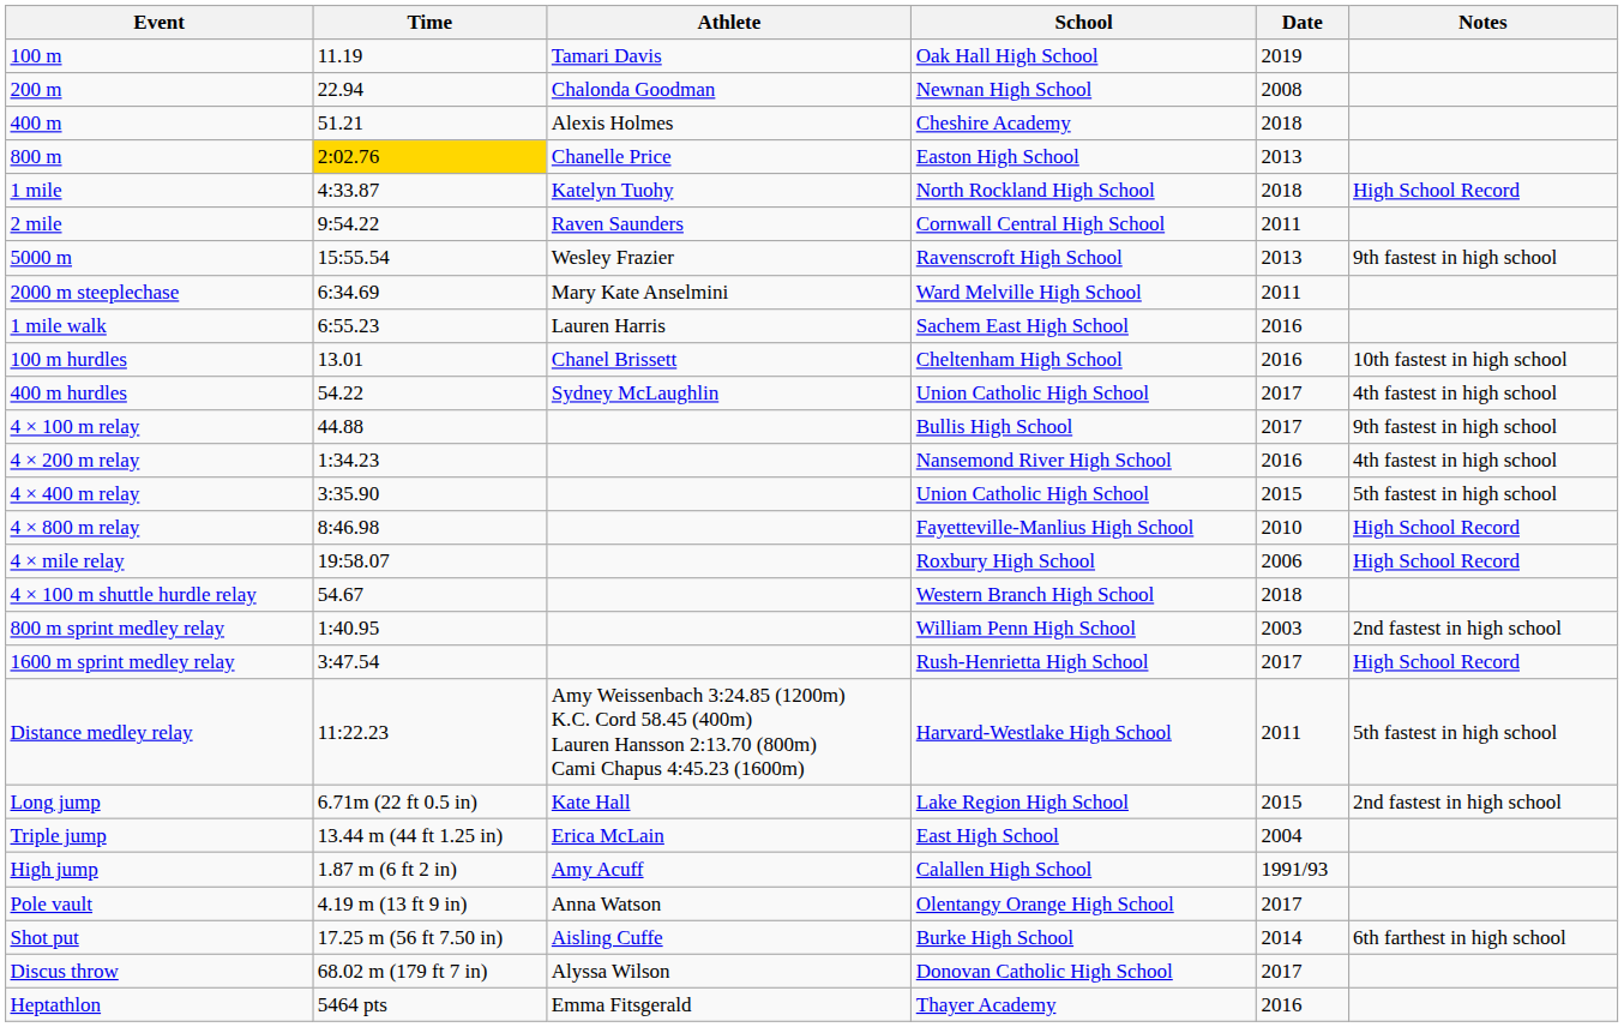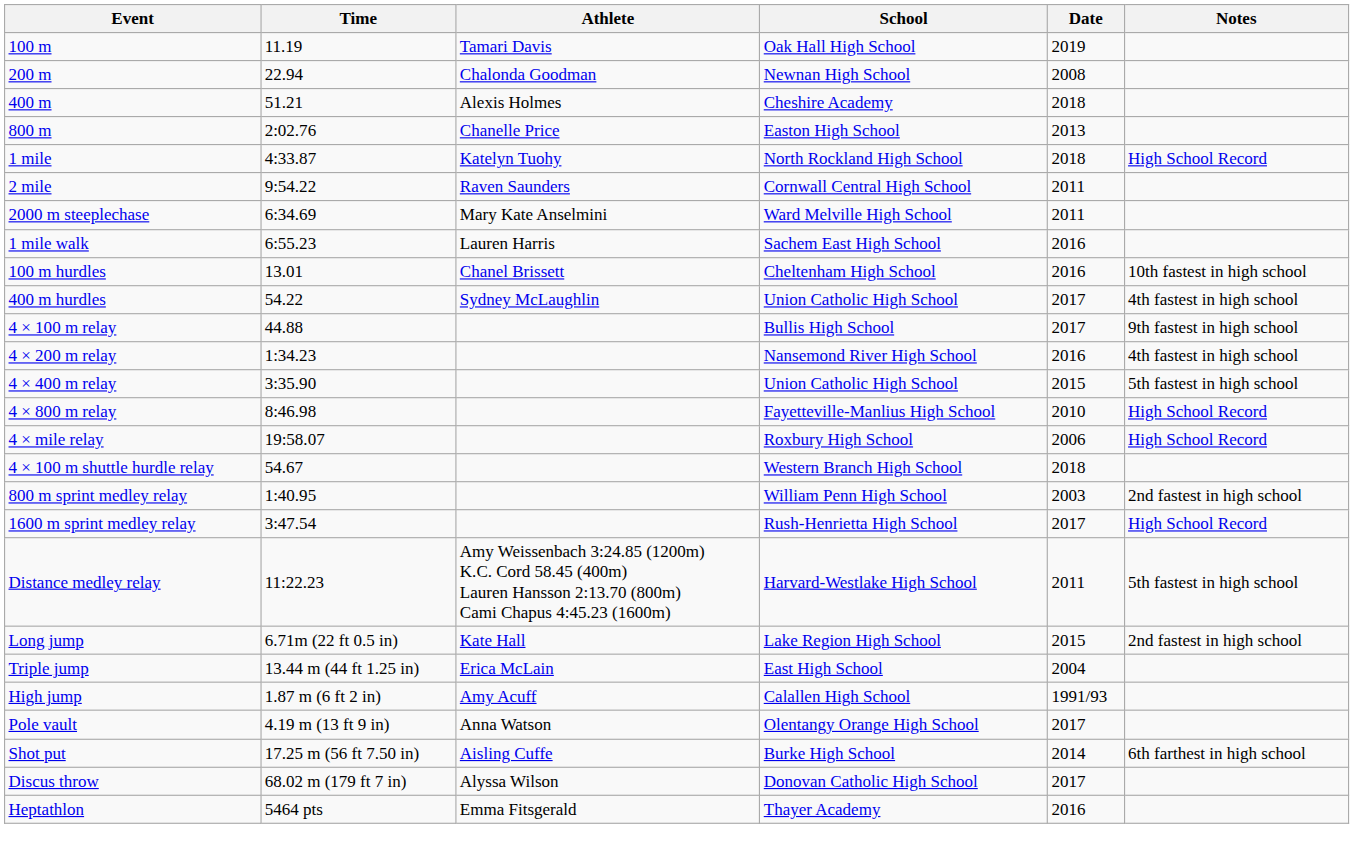 <table class="wikitable" style="font-size:95%; width: 95%;">
 <tr>
 <th>Event</th>
 <th>Time</th>
 <th>Athlete</th>
 <th>School</th>
 <th>Date</th>
 <th>Notes</th>
 </tr>
 <tr>
 <td><a href='#'>100 m</a></td>
 <td>11.19</td>
 <td><a href='#'>Tamari Davis</a></td>
 <td><a href='#'>Oak Hall High School</a></td>
 <td>2019</td>
 <td></td>
 </tr>
 <tr>
 <td><a href='#'>200 m</a></td>
 <td>22.94</td>
 <td><a href='#'>Chalonda Goodman</a></td>
 <td><a href='#'>Newnan High School</a></td>
 <td>2008</td>
 <td></td>
 </tr>
 <tr>
 <td><a href='#'>400 m</a></td>
 <td>51.21</td>
 <td>Alexis Holmes</td>
 <td><a href='#'>Cheshire Academy</a></td>
 <td>2018</td>
 <td></td>
 </tr>
 <tr>
 <td><a href='#'>800 m</a></td>
-<td style="background: gold;">2:02.76</td>
+<td>2:02.76</td>
 <td><a href='#'>Chanelle Price</a></td>
 <td><a href='#'>Easton High School</a></td>
 <td>2013</td>
 <td></td>
 </tr>
 <tr>
 <td><a href='#'>1 mile</a></td>
 <td>4:33.87</td>
 <td><a href='#'>Katelyn Tuohy</a></td>
 <td><a href='#'>North Rockland High School</a></td>
 <td>2018</td>
 <td><a href='#'>High School Record</a></td>
 </tr>
 <tr>
 <td><a href='#'>2 mile</a></td>
 <td>9:54.22</td>
 <td><a href='#'>Raven Saunders</a></td>
 <td><a href='#'>Cornwall Central High School</a></td>
 <td>2011</td>
 <td></td>
-</tr>
-<tr>
-<td><a href='#'>5000 m</a></td>
-<td>15:55.54</td>
-<td>Wesley Frazier</td>
-<td><a href='#'>Ravenscroft High School</a></td>
-<td>2013</td>
-<td>9th fastest in high school</td>
 </tr>
 <tr>
 <td><a href='#'>2000 m steeplechase</a></td>
 <td>6:34.69</td>
 <td>Mary Kate Anselmini</td>
 <td><a href='#'>Ward Melville High School</a></td>
 <td>2011</td>
 <td></td>
 </tr>
 <tr>
 <td><a href='#'>1 mile walk</a></td>
 <td>6:55.23</td>
 <td>Lauren Harris</td>
 <td><a href='#'>Sachem East High School</a></td>
 <td>2016</td>
 <td></td>
 </tr>
 <tr>
 <td><a href='#'>100 m hurdles</a></td>
 <td>13.01</td>
 <td><a href='#'>Chanel Brissett</a></td>
 <td><a href='#'>Cheltenham High School</a></td>
 <td>2016</td>
 <td>10th fastest in high school</td>
 </tr>
 <tr>
 <td><a href='#'>400 m hurdles</a></td>
 <td>54.22</td>
 <td><a href='#'>Sydney McLaughlin</a></td>
 <td><a href='#'>Union Catholic High School</a></td>
 <td>2017</td>
 <td>4th fastest in high school</td>
 </tr>
 <tr>
 <td><a href='#'>4 × 100 m relay</a></td>
 <td>44.88</td>
 <td></td>
 <td><a href='#'>Bullis High School</a></td>
 <td>2017</td>
 <td>9th fastest in high school</td>
 </tr>
 <tr>
 <td><a href='#'>4 × 200 m relay</a></td>
 <td>1:34.23</td>
 <td></td>
 <td><a href='#'>Nansemond River High School</a></td>
 <td>2016</td>
 <td>4th fastest in high school</td>
 </tr>
 <tr>
 <td><a href='#'>4 × 400 m relay</a></td>
 <td>3:35.90</td>
 <td></td>
 <td><a href='#'>Union Catholic High School</a></td>
 <td>2015</td>
 <td>5th fastest in high school</td>
 </tr>
 <tr>
 <td><a href='#'>4 × 800 m relay</a></td>
 <td>8:46.98</td>
 <td></td>
 <td><a href='#'>Fayetteville-Manlius High School</a></td>
 <td>2010</td>
 <td><a href='#'>High School Record</a></td>
 </tr>
 <tr>
 <td><a href='#'>4 × mile relay</a></td>
 <td>19:58.07</td>
 <td></td>
 <td><a href='#'>Roxbury High School</a></td>
 <td>2006</td>
 <td><a href='#'>High School Record</a></td>
 </tr>
 <tr>
 <td><a href='#'>4 × 100 m shuttle hurdle relay</a></td>
 <td>54.67</td>
 <td></td>
 <td><a href='#'>Western Branch High School</a></td>
 <td>2018</td>
 <td></td>
 </tr>
 <tr>
 <td><a href='#'>800 m sprint medley relay</a></td>
 <td>1:40.95</td>
 <td></td>
 <td><a href='#'>William Penn High School</a></td>
 <td>2003</td>
 <td>2nd fastest in high school</td>
 </tr>
 <tr>
 <td><a href='#'>1600 m sprint medley relay</a></td>
 <td>3:47.54</td>
 <td></td>
 <td><a href='#'>Rush-Henrietta High School</a></td>
 <td>2017</td>
 <td><a href='#'>High School Record</a></td>
 </tr>
 <tr>
 <td><a href='#'>Distance medley relay</a></td>
 <td>11:22.23</td>
 <td>Amy Weissenbach 3:24.85 (1200m) <br> K.C. Cord 58.45 (400m) <br> Lauren Hansson 2:13.70 (800m) <br> Cami Chapus 4:45.23 (1600m)</td>
 <td><a href='#'>Harvard-Westlake High School</a></td>
 <td>2011</td>
 <td>5th fastest in high school</td>
 </tr>
 <tr>
 <td><a href='#'>Long jump</a></td>
 <td>6.71m (22 ft 0.5 in)</td>
 <td><a href='#'>Kate Hall</a></td>
 <td><a href='#'>Lake Region High School</a></td>
 <td>2015</td>
 <td>2nd fastest in high school</td>
 </tr>
 <tr>
 <td><a href='#'>Triple jump</a></td>
 <td>13.44 m (44 ft 1.25 in)</td>
 <td><a href='#'>Erica McLain</a></td>
 <td><a href='#'>East High School</a></td>
 <td>2004</td>
 <td></td>
 </tr>
 <tr>
 <td><a href='#'>High jump</a></td>
 <td>1.87 m (6 ft 2 in)</td>
 <td><a href='#'>Amy Acuff</a></td>
 <td><a href='#'>Calallen High School</a></td>
 <td>1991/93</td>
 <td></td>
 </tr>
 <tr>
 <td><a href='#'>Pole vault</a></td>
 <td>4.19 m (13 ft 9 in)</td>
 <td>Anna Watson</td>
 <td><a href='#'>Olentangy Orange High School</a></td>
 <td>2017</td>
 </tr>
 <tr>
 <td><a href='#'>Shot put</a></td>
 <td>17.25 m (56 ft 7.50 in)</td>
 <td><a href='#'>Aisling Cuffe</a></td>
 <td><a href='#'>Burke High School</a></td>
 <td>2014</td>
 <td>6th farthest in high school</td>
 </tr>
 <tr>
 <td><a href='#'>Discus throw</a></td>
 <td>68.02 m (179 ft 7 in)</td>
 <td>Alyssa Wilson</td>
 <td><a href='#'>Donovan Catholic High School</a></td>
 <td>2017</td>
 <td></td>
 </tr>
 <tr>
 <td><a href='#'>Heptathlon</a></td>
 <td>5464 pts</td>
 <td>Emma Fitsgerald</td>
 <td><a href='#'>Thayer Academy</a></td>
 <td>2016</td>
 <td></td>
 </tr>
 </table>
